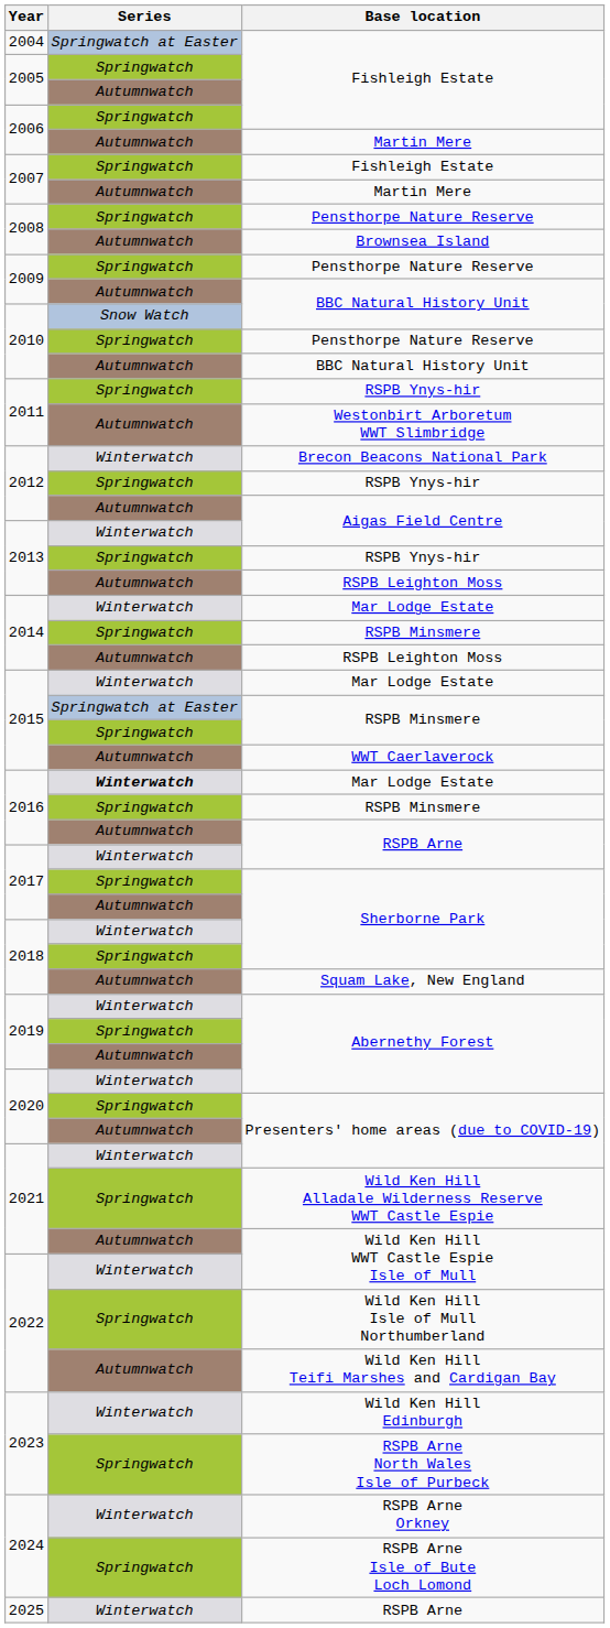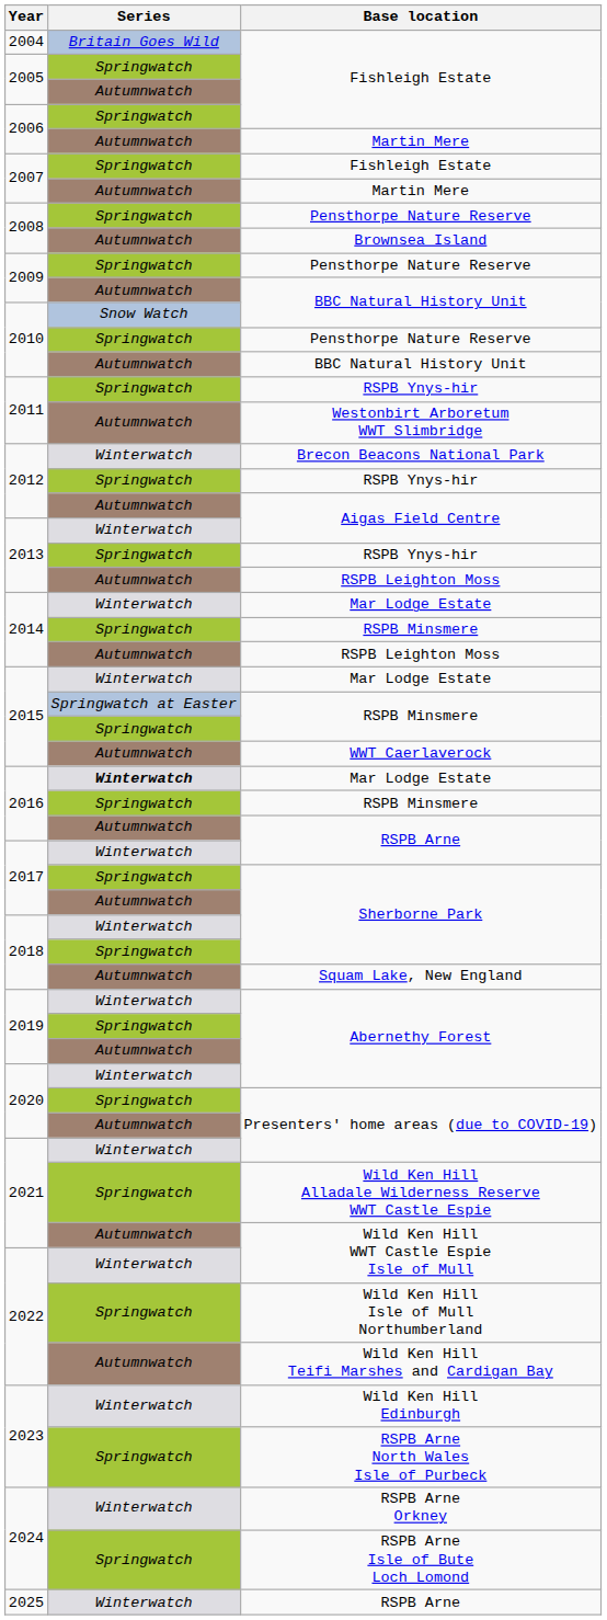 <table class="wikitable"  style="font-size:90%; text-align:center;">
 <tr>
 <th>Year</th>
 <th>Series</th>
 <th>Base location</th>
 </tr>
 <tr>
 <td>2004</td>
-<td style="background:#b0c4de;"><em>Springwatch at Easter</em></td>
+<td style="background:#b0c4de;"><em><a href='#'>Britain Goes Wild</a></em></td>
 <td rowspan="4">Fishleigh Estate</td>
 </tr>
 <tr>
 <td rowspan="2">2005</td>
 <td style="background:#a4c639;"><em>Springwatch</em></td>
 </tr>
 <tr>
 <td style="background:#9f8170;"><em>Autumnwatch</em></td>
 </tr>
 <tr>
 <td rowspan="2">2006</td>
 <td style="background:#a4c639;"><em>Springwatch</em></td>
 </tr>
 <tr>
 <td style="background:#9f8170;"><em>Autumnwatch</em></td>
 <td><a href='#'>Martin Mere</a></td>
 </tr>
 <tr>
 <td rowspan="2">2007</td>
 <td style="background:#a4c639;"><em>Springwatch</em></td>
 <td>Fishleigh Estate</td>
 </tr>
 <tr>
 <td style="background:#9f8170;"><em>Autumnwatch</em></td>
 <td>Martin Mere</td>
 </tr>
 <tr>
 <td rowspan="2">2008</td>
 <td style="background:#a4c639;"><em>Springwatch</em></td>
 <td><a href='#'>Pensthorpe Nature Reserve</a></td>
 </tr>
 <tr>
 <td style="background:#9f8170;"><em>Autumnwatch</em></td>
 <td><a href='#'>Brownsea Island</a></td>
 </tr>
 <tr>
 <td rowspan="2">2009</td>
 <td style="background:#a4c639;"><em>Springwatch</em></td>
 <td>Pensthorpe Nature Reserve</td>
 </tr>
 <tr>
 <td style="background:#9f8170"><em>Autumnwatch</em></td>
 <td rowspan="2"><a href='#'>BBC Natural History Unit</a></td>
 </tr>
 <tr>
 <td rowspan="3">2010</td>
 <td style="background:#b0c4de;"><em>Snow Watch</em></td>
 </tr>
 <tr>
 <td style="background:#a4c639;"><em>Springwatch</em></td>
 <td>Pensthorpe Nature Reserve</td>
 </tr>
 <tr>
 <td style="background:#9f8170;"><em>Autumnwatch</em></td>
 <td>BBC Natural History Unit</td>
 </tr>
 <tr>
 <td rowspan="2">2011</td>
 <td style="background:#a4c639;"><em>Springwatch</em></td>
 <td><a href='#'>RSPB Ynys-hir</a></td>
 </tr>
 <tr>
 <td style="background:#9f8170;"><em>Autumnwatch</em></td>
 <td><a href='#'>Westonbirt Arboretum</a><br><a href='#'>WWT Slimbridge</a></td>
 </tr>
 <tr>
 <td rowspan="3">2012</td>
 <td style="background:#dedde2;"><em>Winterwatch</em></td>
 <td><a href='#'>Brecon Beacons National Park</a></td>
 </tr>
 <tr>
 <td style="background:#a4c639;"><em>Springwatch</em></td>
 <td>RSPB Ynys-hir</td>
 </tr>
 <tr>
 <td style="background:#9f8170;"><em>Autumnwatch</em></td>
 <td rowspan="2"><a href='#'>Aigas Field Centre</a></td>
 </tr>
 <tr>
 <td rowspan="3">2013</td>
 <td style="background:#dedde2;"><em>Winterwatch</em></td>
 </tr>
 <tr>
 <td style="background:#a4c639;"><em>Springwatch</em></td>
 <td>RSPB Ynys-hir</td>
 </tr>
 <tr>
 <td style="background:#9f8170;"><em>Autumnwatch</em></td>
 <td><a href='#'>RSPB Leighton Moss</a></td>
 </tr>
 <tr>
 <td rowspan=3>2014</td>
 <td style="background:#dedde2;"><em>Winterwatch</em></td>
 <td><a href='#'>Mar Lodge Estate</a></td>
 </tr>
 <tr>
 <td style="background:#a4c639;"><em>Springwatch</em></td>
 <td><a href='#'>RSPB Minsmere</a></td>
 </tr>
 <tr>
 <td style="background:#9f8170;"><em>Autumnwatch</em></td>
 <td>RSPB Leighton Moss</td>
 </tr>
 <tr>
 <td rowspan=4>2015</td>
 <td style="background:#dedde2;"><em>Winterwatch</em></td>
 <td>Mar Lodge Estate</td>
 </tr>
 <tr>
 <td style="background:#b0c4de;"><em>Springwatch at Easter</em></td>
 <td rowspan="2">RSPB Minsmere</td>
 </tr>
 <tr>
 <td style="background:#a4c639;"><em>Springwatch</em></td>
 </tr>
 <tr>
 <td style="background:#9f8170;"><em>Autumnwatch</em></td>
 <td><a href='#'>WWT Caerlaverock</a></td>
 </tr>
 <tr>
 <td rowspan=3>2016</td>
 <td style="background:#dedde2;"><strong><em>Winterwatch</em></strong></td>
 <td>Mar Lodge Estate</td>
 </tr>
 <tr>
 <td style="background:#a4c639;"><em>Springwatch</em></td>
 <td>RSPB Minsmere</td>
 </tr>
 <tr>
 <td style="background:#9f8170;"><em>Autumnwatch</em></td>
 <td rowspan="2"><a href='#'>RSPB Arne</a></td>
 </tr>
 <tr>
 <td rowspan=3>2017</td>
 <td style="background:#dedde2;"><em>Winterwatch</em></td>
 </tr>
 <tr>
 <td style="background:#a4c639;"><em>Springwatch</em></td>
 <td rowspan="4"><a href='#'>Sherborne Park</a></td>
 </tr>
 <tr>
 <td style="background:#9f8170;"><em>Autumnwatch</em></td>
 </tr>
 <tr>
 <td rowspan="3">2018</td>
 <td style="background:#dedde2;"><em>Winterwatch</em></td>
 </tr>
 <tr>
 <td style="background:#a4c639;"><em>Springwatch</em></td>
 </tr>
 <tr>
 <td style="background:#9f8170;"><em>Autumnwatch</em></td>
 <td><a href='#'>Squam Lake</a>, New England</td>
 </tr>
 <tr>
 <td rowspan="3">2019</td>
 <td style="background:#dedde2;"><em>Winterwatch</em></td>
 <td rowspan="4"><a href='#'>Abernethy Forest</a></td>
 </tr>
 <tr>
 <td style="background:#a4c639;"><em>Springwatch</em></td>
 </tr>
 <tr>
 <td style="background:#9f8170;"><em>Autumnwatch</em></td>
 </tr>
 <tr>
 <td rowspan="3">2020</td>
 <td style="background:#dedde2;"><em>Winterwatch</em></td>
 </tr>
 <tr>
 <td style="background:#a4c639;"><em>Springwatch</em></td>
 <td rowspan="3">Presenters' home areas (<a href='#'>due to COVID-19</a>)</td>
 </tr>
 <tr>
 <td style="background:#9f8170;"><em>Autumnwatch</em></td>
 </tr>
 <tr>
 <td rowspan="3">2021</td>
 <td style="background:#dedde2;"><em>Winterwatch</em></td>
 </tr>
 <tr>
 <td style="background:#a4c639;"><em>Springwatch</em></td>
 <td><a href='#'>Wild Ken Hill</a><br><a href='#'>Alladale Wilderness Reserve</a><br><a href='#'>WWT Castle Espie</a></td>
 </tr>
 <tr>
 <td style="background:#9f8170;"><em>Autumnwatch</em></td>
 <td rowspan="2">Wild Ken Hill <br>WWT Castle Espie  <br><a href='#'>Isle of Mull</a></td>
 </tr>
 <tr>
 <td rowspan="3">2022</td>
 <td style="background:#dedde2;"><em>Winterwatch</em></td>
 </tr>
 <tr>
 <td style="background:#a4c639;"><em>Springwatch</em></td>
 <td>Wild Ken Hill<br>Isle of Mull<br>Northumberland</td>
 </tr>
 <tr>
 <td style="background:#9f8170;"><em>Autumnwatch</em></td>
 <td>Wild Ken Hill<br><a href='#'>Teifi Marshes</a> and <a href='#'>Cardigan Bay</a></td>
 </tr>
 <tr>
 <td rowspan="2">2023</td>
 <td style="background:#dedde2;"><em>Winterwatch</em></td>
 <td>Wild Ken Hill<br><a href='#'>Edinburgh</a></td>
 </tr>
 <tr>
 <td style="background:#a4c639;"><em>Springwatch</em></td>
 <td><a href='#'>RSPB Arne</a><br><a href='#'>North Wales</a><br><a href='#'>Isle of Purbeck</a></td>
 </tr>
 <tr>
 <td rowspan="2">2024</td>
 <td style="background:#dedde2;"><em>Winterwatch</em></td>
 <td>RSPB Arne<br><a href='#'>Orkney</a></td>
 </tr>
 <tr>
 <td style="background:#a4c639;"><em>Springwatch</em></td>
 <td>RSPB Arne<br><a href='#'>Isle of Bute</a><br><a href='#'>Loch Lomond</a></td>
 </tr>
 <tr>
 <td rowspan="1">2025</td>
 <td style="background:#dedde2;"><em>Winterwatch</em></td>
 <td>RSPB Arne</td>
 </tr>
 </table>
